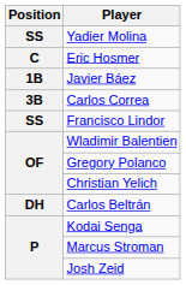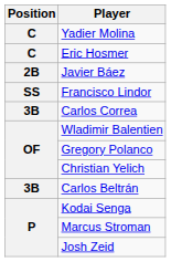 <table class=wikitable>
 <tr>
 <th>Position</th>
 <th>Player</th>
 </tr>
 <tr>
-<th>SS</th>
+<th>C</th>
 <td> <a href='#'>Yadier Molina</a></td>
 </tr>
 <tr>
 <th>C</th>
 <td> <a href='#'>Eric Hosmer</a></td>
 </tr>
 <tr>
-<th>1B</th>
+<th>2B</th>
 <td> <a href='#'>Javier Báez</a></td>
+</tr>
+<tr>
+<th>SS</th>
+<td> <a href='#'>Francisco Lindor</a></td>
 </tr>
 <tr>
 <th>3B</th>
 <td> <a href='#'>Carlos Correa</a></td>
-</tr>
-<tr>
-<th>SS</th>
-<td> <a href='#'>Francisco Lindor</a></td>
 </tr>
 <tr>
 <th rowspan=3>OF</th>
 <td> <a href='#'>Wladimir Balentien</a></td>
 </tr>
 <tr>
 <td> <a href='#'>Gregory Polanco</a></td>
 </tr>
 <tr>
 <td> <a href='#'>Christian Yelich</a></td>
 </tr>
 <tr>
-<th>DH</th>
+<th>3B</th>
 <td> <a href='#'>Carlos Beltrán</a></td>
 </tr>
 <tr>
 <th rowspan=3>P</th>
 <td> <a href='#'>Kodai Senga</a></td>
 </tr>
 <tr>
 <td> <a href='#'>Marcus Stroman</a></td>
 </tr>
 <tr>
 <td> <a href='#'>Josh Zeid</a></td>
 </tr>
 </table>
